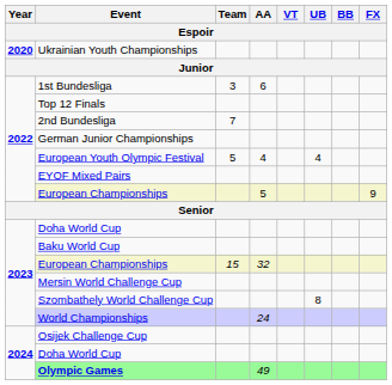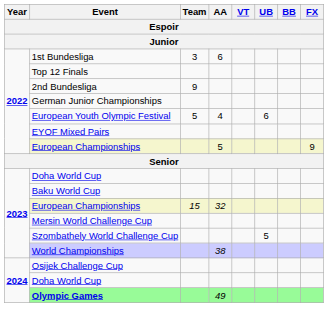 <table class="wikitable" style="text-align:center; font-size:95%;">
 <tr>
 <th align="center">Year</th>
 <th align="center">Event</th>
 <th style="width:30px;">Team</th>
 <th style="width:30px;">AA</th>
 <th style="width:30px;"><a href='#'>VT</a></th>
 <th style="width:30px;"><a href='#'>UB</a></th>
 <th style="width:30px;"><a href='#'>BB</a></th>
 <th style="width:30px;"><a href='#'>FX</a></th>
 </tr>
 <tr>
 <th colspan="8"><strong>Espoir</strong></th>
-</tr>
-<tr>
-<td rowspan="1"><strong><a href='#'>2020</a></strong></td>
-<td align=left>Ukrainian Youth Championships</td>
-<td></td>
-<td></td>
-<td></td>
-<td></td>
-<td></td>
-<td></td>
 </tr>
 <tr>
 <th colspan="8"><strong>Junior</strong></th>
 </tr>
 <tr>
 <td rowspan="7"><strong><a href='#'>2022</a></strong></td>
 <td align=left>1st Bundesliga</td>
 <td>3</td>
 <td>6</td>
 <td></td>
 <td></td>
 <td></td>
 <td></td>
 </tr>
 <tr>
 <td align=left>Top 12 Finals</td>
 <td></td>
 <td></td>
 <td></td>
 <td></td>
 <td></td>
 <td></td>
 </tr>
 <tr>
 <td align=left>2nd Bundesliga</td>
-<td>7</td>
+<td>9</td>
 <td></td>
 <td></td>
 <td></td>
 <td></td>
 <td></td>
 </tr>
 <tr>
 <td align=left>German Junior Championships</td>
 <td></td>
 <td></td>
 <td></td>
 <td></td>
 <td></td>
 <td></td>
 </tr>
 <tr>
 <td align=left><a href='#'>European Youth Olympic Festival</a></td>
 <td>5</td>
 <td>4</td>
 <td></td>
-<td>4</td>
+<td>6</td>
 <td></td>
 <td></td>
 </tr>
 <tr>
 <td align=left><a href='#'>EYOF Mixed Pairs</a></td>
 <td></td>
 <td></td>
 <td></td>
 <td></td>
 <td></td>
 <td></td>
 </tr>
 <tr bgcolor=#F5F6CE>
 <td align=left><a href='#'>European Championships</a></td>
 <td></td>
 <td>5</td>
 <td></td>
 <td></td>
 <td></td>
 <td>9</td>
 </tr>
 <tr>
 <th colspan="8"><strong>Senior</strong></th>
 </tr>
 <tr>
 <td rowspan="6"><strong><a href='#'>2023</a></strong></td>
 <td align=left><a href='#'>Doha World Cup</a></td>
 <td></td>
 <td></td>
 <td></td>
 <td></td>
 <td></td>
 <td></td>
 </tr>
 <tr>
 <td align=left><a href='#'>Baku World Cup</a></td>
 <td></td>
 <td></td>
 <td></td>
 <td></td>
 <td></td>
 <td></td>
 </tr>
 <tr bgcolor=#F5F6CE>
 <td align=left><a href='#'>European Championships</a></td>
 <td><em>15</em></td>
 <td><em>32</em></td>
 <td></td>
 <td></td>
 <td></td>
 <td></td>
 </tr>
 <tr>
 <td align=left><a href='#'>Mersin World Challenge Cup</a></td>
 <td></td>
 <td></td>
 <td></td>
 <td></td>
 <td></td>
 <td></td>
 </tr>
 <tr>
 <td align=left><a href='#'>Szombathely World Challenge Cup</a></td>
 <td></td>
 <td></td>
 <td></td>
-<td>8</td>
+<td>5</td>
 <td></td>
 <td></td>
 </tr>
 <tr bgcolor=#CCCCFF>
 <td align=left><a href='#'>World Championships</a></td>
 <td></td>
-<td><em>24</em></td>
+<td><em>38</em></td>
 <td></td>
 <td></td>
 <td></td>
 <td></td>
 </tr>
 <tr>
 <td rowspan="3"><strong><a href='#'>2024</a></strong></td>
 <td align=left><a href='#'>Osijek Challenge Cup</a></td>
 <td></td>
 <td></td>
 <td></td>
 <td></td>
 <td></td>
 <td></td>
 </tr>
 <tr>
 <td align=left><a href='#'>Doha World Cup</a></td>
 <td></td>
 <td></td>
 <td></td>
 <td></td>
 <td></td>
 <td></td>
 </tr>
 <tr bgcolor=98FB98>
 <td align=left><strong><a href='#'>Olympic Games</a></strong></td>
 <td></td>
 <td><em>49</em></td>
 <td></td>
 <td></td>
 <td></td>
 <td></td>
 </tr>
 </table>
